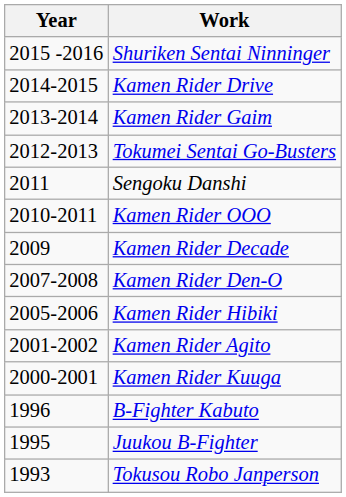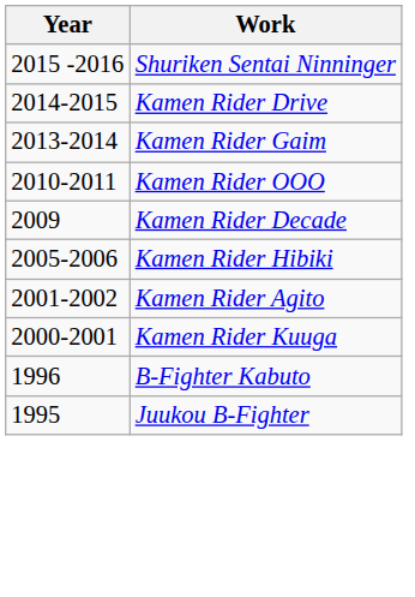 <table class="wikitable">
 <tr>
 <th>Year</th>
 <th>Work</th>
 </tr>
 <tr>
 <td>2015 -2016</td>
 <td><em><a href='#'>Shuriken Sentai Ninninger</a></em></td>
 </tr>
 <tr>
 <td>2014-2015</td>
 <td><em><a href='#'>Kamen Rider Drive</a></em></td>
 </tr>
 <tr>
 <td>2013-2014</td>
 <td><em><a href='#'>Kamen Rider Gaim</a></em></td>
 </tr>
 <tr>
-<td>2012-2013</td>
-<td><em><a href='#'>Tokumei Sentai Go-Busters</a></em></td>
-</tr>
-<tr>
-<td>2011</td>
-<td><em>Sengoku Danshi</em></td>
-</tr>
-<tr>
 <td>2010-2011</td>
 <td><em><a href='#'>Kamen Rider OOO</a></em></td>
 </tr>
 <tr>
 <td>2009</td>
 <td><em><a href='#'>Kamen Rider Decade</a></em></td>
-</tr>
-<tr>
-<td>2007-2008</td>
-<td><em><a href='#'>Kamen Rider Den-O</a></em></td>
 </tr>
 <tr>
 <td>2005-2006</td>
 <td><em><a href='#'>Kamen Rider Hibiki</a></em></td>
 </tr>
 <tr>
 <td>2001-2002</td>
 <td><em><a href='#'>Kamen Rider Agito</a></em></td>
 </tr>
 <tr>
 <td>2000-2001</td>
 <td><em><a href='#'>Kamen Rider Kuuga</a></em></td>
 </tr>
 <tr>
 <td>1996</td>
 <td><em><a href='#'>B-Fighter Kabuto</a></em></td>
 </tr>
 <tr>
 <td>1995</td>
 <td><em><a href='#'>Juukou B-Fighter</a></em></td>
 </tr>
-<tr>
-<td>1993</td>
-<td><em><a href='#'>Tokusou Robo Janperson</a></em></td>
-</tr>
 </table>
